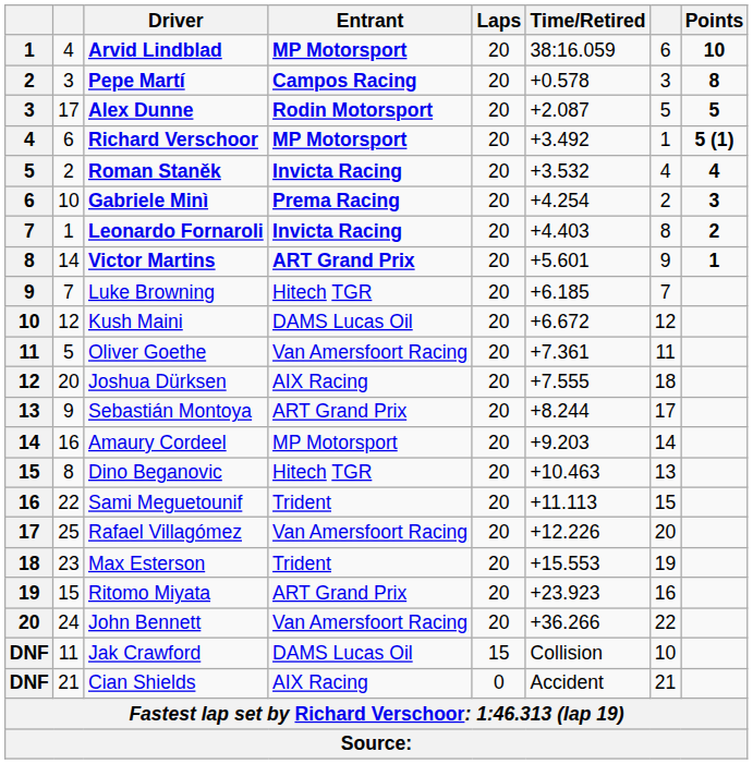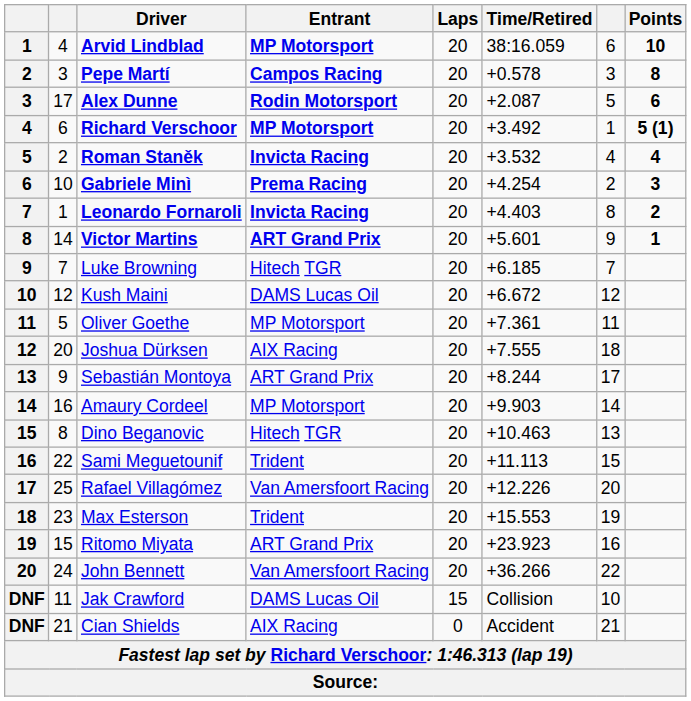 <table class="wikitable" style="font-size:85%">
 <tr>
 <th scope="col"></th>
 <th scope="col"></th>
 <th scope="col">Driver</th>
 <th scope="col">Entrant</th>
 <th scope="col">Laps</th>
 <th scope="col">Time/Retired</th>
 <th scope="col"></th>
 <th scope="col">Points</th>
 </tr>
 <tr>
 <th>1</th>
 <td align="center">4</td>
 <td> <strong><a href='#'>Arvid Lindblad</a></strong></td>
 <td><strong><a href='#'>MP Motorsport</a></strong></td>
 <td align="center">20</td>
 <td>38:16.059</td>
 <td align="center">6</td>
 <td align="center"><strong>10</strong></td>
 </tr>
 <tr>
 <th>2</th>
 <td align="center">3</td>
 <td> <strong><a href='#'>Pepe Martí</a></strong></td>
 <td><strong><a href='#'>Campos Racing</a></strong></td>
 <td align="center">20</td>
 <td>+0.578</td>
 <td align="center">3</td>
 <td align="center"><strong>8</strong></td>
 </tr>
 <tr>
 <th>3</th>
 <td align="center">17</td>
 <td> <strong><a href='#'>Alex Dunne</a></strong></td>
 <td><strong><a href='#'>Rodin Motorsport</a></strong></td>
 <td align="center">20</td>
 <td>+2.087</td>
 <td align="center">5</td>
-<td align="center"><strong>5</strong></td>
+<td align="center"><strong>6</strong></td>
 </tr>
 <tr>
 <th>4</th>
 <td align="center">6</td>
 <td> <strong><a href='#'>Richard Verschoor</a></strong></td>
 <td><strong><a href='#'>MP Motorsport</a></strong></td>
 <td align="center">20</td>
 <td>+3.492</td>
 <td align="center">1</td>
 <td align="center"><strong>5 (1)</strong></td>
 </tr>
 <tr>
 <th>5</th>
 <td align="center">2</td>
 <td> <strong><a href='#'>Roman Staněk</a></strong></td>
 <td><strong><a href='#'>Invicta Racing</a></strong></td>
 <td align="center">20</td>
 <td>+3.532</td>
 <td align="center">4</td>
 <td align="center"><strong>4</strong></td>
 </tr>
 <tr>
 <th>6</th>
 <td align="center">10</td>
 <td> <strong><a href='#'>Gabriele Minì</a></strong></td>
 <td><strong><a href='#'>Prema Racing</a></strong></td>
 <td align="center">20</td>
 <td>+4.254</td>
 <td align="center">2</td>
 <td align="center"><strong>3</strong></td>
 </tr>
 <tr>
 <th>7</th>
 <td align="center">1</td>
 <td> <strong><a href='#'>Leonardo Fornaroli</a></strong></td>
 <td><strong><a href='#'>Invicta Racing</a></strong></td>
 <td align="center">20</td>
 <td>+4.403</td>
 <td align="center">8</td>
 <td align="center"><strong>2</strong></td>
 </tr>
 <tr>
 <th>8</th>
 <td align="center">14</td>
 <td> <strong><a href='#'>Victor Martins</a></strong></td>
 <td><strong><a href='#'>ART Grand Prix</a></strong></td>
 <td align="center">20</td>
 <td>+5.601</td>
 <td align="center">9</td>
 <td align="center"><strong>1</strong></td>
 </tr>
 <tr>
 <th>9</th>
 <td align="center">7</td>
 <td> <a href='#'>Luke Browning</a></td>
 <td><a href='#'>Hitech</a> <a href='#'>TGR</a></td>
 <td align="center">20</td>
 <td>+6.185</td>
 <td align="center">7</td>
 <td align="center"></td>
 </tr>
 <tr>
 <th>10</th>
 <td align="center">12</td>
 <td> <a href='#'>Kush Maini</a></td>
 <td><a href='#'>DAMS Lucas Oil</a></td>
 <td align="center">20</td>
 <td>+6.672</td>
 <td align="center">12</td>
 <td></td>
 </tr>
 <tr>
 <th>11</th>
 <td align="center">5</td>
 <td> <a href='#'>Oliver Goethe</a></td>
-<td><a href='#'>Van Amersfoort Racing</a></td>
+<td><a href='#'>MP Motorsport</a></td>
 <td align="center">20</td>
 <td>+7.361</td>
 <td align="center">11</td>
 <td></td>
 </tr>
 <tr>
 <th>12</th>
 <td align="center">20</td>
 <td> <a href='#'>Joshua Dürksen</a></td>
 <td><a href='#'>AIX Racing</a></td>
 <td align="center">20</td>
 <td>+7.555</td>
 <td align="center">18</td>
 <td></td>
 </tr>
 <tr>
 <th>13</th>
 <td align="center">9</td>
 <td> <a href='#'>Sebastián Montoya</a></td>
 <td><a href='#'>ART Grand Prix</a></td>
 <td align="center">20</td>
 <td>+8.244</td>
 <td align="center">17</td>
 <td></td>
 </tr>
 <tr>
 <th>14</th>
 <td align="center">16</td>
 <td> <a href='#'>Amaury Cordeel</a></td>
 <td><a href='#'>MP Motorsport</a></td>
 <td align="center">20</td>
-<td>+9.203</td>
+<td>+9.903</td>
 <td align="center">14</td>
 <td></td>
 </tr>
 <tr>
 <th>15</th>
 <td align="center">8</td>
 <td> <a href='#'>Dino Beganovic</a></td>
 <td><a href='#'>Hitech</a> <a href='#'>TGR</a></td>
 <td align="center">20</td>
 <td>+10.463</td>
 <td align="center">13</td>
 <td></td>
 </tr>
 <tr>
 <th>16</th>
 <td align="center">22</td>
 <td> <a href='#'>Sami Meguetounif</a></td>
 <td><a href='#'>Trident</a></td>
 <td align="center">20</td>
 <td>+11.113</td>
 <td align="center">15</td>
 <td></td>
 </tr>
 <tr>
 <th>17</th>
 <td align="center">25</td>
 <td> <a href='#'>Rafael Villagómez</a></td>
 <td><a href='#'>Van Amersfoort Racing</a></td>
 <td align="center">20</td>
 <td>+12.226</td>
 <td align="center">20</td>
 <td></td>
 </tr>
 <tr>
 <th>18</th>
 <td align="center">23</td>
 <td> <a href='#'>Max Esterson</a></td>
 <td><a href='#'>Trident</a></td>
 <td align="center">20</td>
 <td>+15.553</td>
 <td align="center">19</td>
 <td align="center"></td>
 </tr>
 <tr>
 <th>19</th>
 <td align="center">15</td>
 <td> <a href='#'>Ritomo Miyata</a></td>
 <td><a href='#'>ART Grand Prix</a></td>
 <td align="center">20</td>
 <td>+23.923</td>
 <td align="center">16</td>
 <td></td>
 </tr>
 <tr>
 <th>20</th>
 <td align="center">24</td>
 <td> <a href='#'>John Bennett</a></td>
 <td><a href='#'>Van Amersfoort Racing</a></td>
 <td align="center">20</td>
 <td>+36.266</td>
 <td align="center">22</td>
 <td align="center"></td>
 </tr>
 <tr>
 <th>DNF</th>
 <td align="center">11</td>
 <td> <a href='#'>Jak Crawford</a></td>
 <td><a href='#'>DAMS Lucas Oil</a></td>
 <td align="center">15</td>
 <td>Collision</td>
 <td align="center">10</td>
 <td align="center"></td>
 </tr>
 <tr>
 <th>DNF</th>
 <td align="center">21</td>
 <td> <a href='#'>Cian Shields</a></td>
 <td><a href='#'>AIX Racing</a></td>
 <td align="center">0</td>
 <td>Accident</td>
 <td align="center">21</td>
 <td align=“center”></td>
 </tr>
 <tr>
 <th colspan="8"><em>Fastest lap set by</em> <strong> <a href='#'>Richard Verschoor</a><strong><em>: 1:46.313 (lap 19)<em></th>
 </tr>
 <tr>
 <th colspan="8">Source:</th>
 </tr>
 </table>
